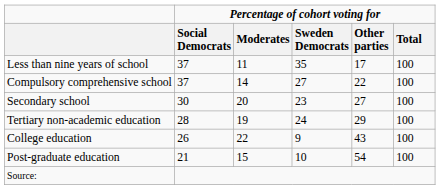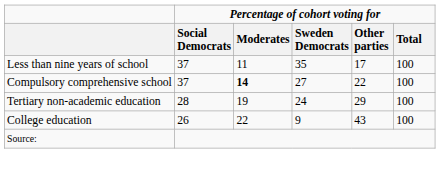 <table style="float:left;"  class="wikitable">
 <tr>
 <td></td>
 <td colspan=5 style="text-align:center;"><strong><em>Percentage of cohort voting for</em></strong></td>
 </tr>
 <tr>
 <th></th>
 <th style="text-align:left; width:50px;">Social Democrats</th>
 <th style="text-align:left; width:50px;">Moderates</th>
 <th style="text-align:left; width:50px;">Sweden Democrats</th>
 <th style="text-align:left; width:50px;">Other parties</th>
 <th style="text-align:left; width:50px;">Total</th>
 </tr>
 <tr>
 <td>Less than nine years of school</td>
 <td>37</td>
 <td>11</td>
 <td>35</td>
 <td>17</td>
 <td>100</td>
 </tr>
 <tr>
 <td>Compulsory comprehensive school</td>
 <td>37</td>
-<td>14</td>
+<td><strong>14</strong></td>
 <td>27</td>
 <td>22</td>
-<td>100</td>
-</tr>
-<tr>
-<td>Secondary school</td>
-<td>30</td>
-<td>20</td>
-<td>23</td>
-<td>27</td>
 <td>100</td>
 </tr>
 <tr>
 <td>Tertiary non-academic education</td>
 <td>28</td>
 <td>19</td>
 <td>24</td>
 <td>29</td>
 <td>100</td>
 </tr>
 <tr>
 <td>College education</td>
 <td>26</td>
 <td>22</td>
 <td>9</td>
 <td>43</td>
 <td>100</td>
 </tr>
 <tr>
-<td>Post-graduate education</td>
-<td>21</td>
-<td>15</td>
-<td>10</td>
-<td>54</td>
-<td>100</td>
-</tr>
-<tr>
 <td><small>Source:</small></td>
 <td colspan=5></td>
 </tr>
 </table>
